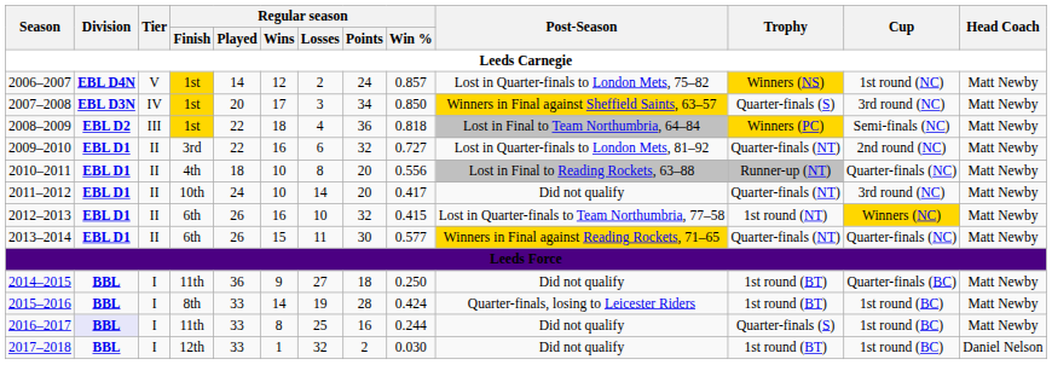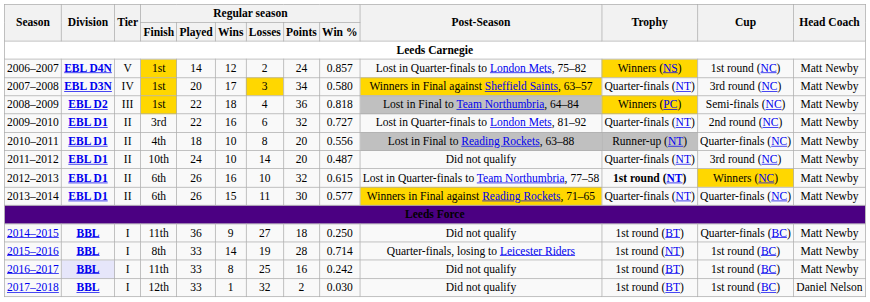 <table class="wikitable" style="font-size:100%;">
 <tr bgcolor="#efefef">
 <th rowspan="2">Season</th>
 <th rowspan="2">Division</th>
 <th rowspan="2">Tier</th>
 <th colspan="6">Regular season</th>
 <th rowspan="2">Post-Season</th>
 <th rowspan="2">Trophy</th>
 <th rowspan="2">Cup</th>
 <th rowspan="2">Head Coach</th>
 </tr>
 <tr>
 <th>Finish</th>
 <th>Played</th>
 <th>Wins</th>
 <th>Losses</th>
 <th>Points</th>
 <th>Win %</th>
 </tr>
 <tr>
 <td colspan="13" align=center bgcolor="white"><span><strong>Leeds Carnegie</strong></span></td>
 </tr>
 <tr>
 <td style="text-align:center;">2006–2007</td>
 <td style="text-align:center;"><strong><a href='#'>EBL D4N</a></strong></td>
 <td style="text-align:center;">V</td>
 <td style="text-align:center;" bgcolor=gold>1st</td>
 <td style="text-align:center;">14</td>
 <td style="text-align:center;">12</td>
 <td style="text-align:center;">2</td>
 <td style="text-align:center;">24</td>
 <td style="text-align:center;">0.857</td>
 <td style="text-align:center;">Lost in Quarter-finals to <a href='#'>London Mets</a>, 75–82</td>
 <td style="text-align:center;" bgcolor=gold>Winners (<a href='#'>NS</a>)</td>
 <td style="text-align:center;">1st round (<a href='#'>NC</a>)</td>
 <td style="text-align:center;">Matt Newby</td>
 </tr>
 <tr>
 <td style="text-align:center;">2007–2008</td>
 <td style="text-align:center;"><strong><a href='#'>EBL D3N</a></strong></td>
 <td style="text-align:center;">IV</td>
 <td style="text-align:center;" bgcolor=gold>1st</td>
 <td style="text-align:center;">20</td>
 <td style="text-align:center;">17</td>
-<td style="text-align:center;">3</td>
+<td style="background: gold; text-align:center;">3</td>
 <td style="text-align:center;">34</td>
-<td style="text-align:center;">0.850</td>
+<td style="text-align:center;">0.580</td>
 <td style="text-align:center;" bgcolor=gold>Winners in Final against <a href='#'>Sheffield Saints</a>, 63–57</td>
-<td style="text-align:center;">Quarter-finals (<a href='#'>S</a>)</td>
+<td style="text-align:center;">Quarter-finals (<a href='#'>NT</a>)</td>
 <td style="text-align:center;">3rd round (<a href='#'>NC</a>)</td>
 <td style="text-align:center;">Matt Newby</td>
 </tr>
 <tr>
 <td style="text-align:center;">2008–2009</td>
 <td style="text-align:center;"><strong><a href='#'>EBL D2</a></strong></td>
 <td style="text-align:center;">III</td>
 <td style="text-align:center;" bgcolor=gold>1st</td>
 <td style="text-align:center;">22</td>
 <td style="text-align:center;">18</td>
 <td style="text-align:center;">4</td>
 <td style="text-align:center;">36</td>
 <td style="text-align:center;">0.818</td>
 <td style="text-align:center;" bgcolor=silver>Lost in Final to <a href='#'>Team Northumbria</a>, 64–84</td>
 <td style="text-align:center;" bgcolor=gold>Winners (<a href='#'>PC</a>)</td>
 <td style="text-align:center;">Semi-finals (<a href='#'>NC</a>)</td>
 <td style="text-align:center;">Matt Newby</td>
 </tr>
 <tr>
 <td style="text-align:center;">2009–2010</td>
 <td style="text-align:center;"><strong><a href='#'>EBL D1</a></strong></td>
 <td style="text-align:center;">II</td>
 <td style="text-align:center;">3rd</td>
 <td style="text-align:center;">22</td>
 <td style="text-align:center;">16</td>
 <td style="text-align:center;">6</td>
 <td style="text-align:center;">32</td>
 <td style="text-align:center;">0.727</td>
 <td style="text-align:center;">Lost in Quarter-finals to <a href='#'>London Mets</a>, 81–92</td>
 <td style="text-align:center;">Quarter-finals (<a href='#'>NT</a>)</td>
 <td style="text-align:center;">2nd round (<a href='#'>NC</a>)</td>
 <td style="text-align:center;">Matt Newby</td>
 </tr>
 <tr>
 <td style="text-align:center;">2010–2011</td>
 <td style="text-align:center;"><strong><a href='#'>EBL D1</a></strong></td>
 <td style="text-align:center;">II</td>
 <td style="text-align:center;">4th</td>
 <td style="text-align:center;">18</td>
 <td style="text-align:center;">10</td>
 <td style="text-align:center;">8</td>
 <td style="text-align:center;">20</td>
 <td style="text-align:center;">0.556</td>
 <td style="text-align:center;" bgcolor=silver>Lost in Final to <a href='#'>Reading Rockets</a>, 63–88</td>
 <td style="text-align:center;" bgcolor=silver>Runner-up (<a href='#'>NT</a>)</td>
 <td style="text-align:center;">Quarter-finals (<a href='#'>NC</a>)</td>
 <td style="text-align:center;">Matt Newby</td>
 </tr>
 <tr>
 <td style="text-align:center;">2011–2012</td>
 <td style="text-align:center;"><strong><a href='#'>EBL D1</a></strong></td>
 <td style="text-align:center;">II</td>
 <td style="text-align:center;">10th</td>
 <td style="text-align:center;">24</td>
 <td style="text-align:center;">10</td>
 <td style="text-align:center;">14</td>
 <td style="text-align:center;">20</td>
-<td style="text-align:center;">0.417</td>
+<td style="text-align:center;">0.487</td>
 <td style="text-align:center;">Did not qualify</td>
 <td style="text-align:center;">Quarter-finals (<a href='#'>NT</a>)</td>
 <td style="text-align:center;">3rd round (<a href='#'>NC</a>)</td>
 <td style="text-align:center;">Matt Newby</td>
 </tr>
 <tr>
 <td style="text-align:center;">2012–2013</td>
 <td style="text-align:center;"><strong><a href='#'>EBL D1</a></strong></td>
 <td style="text-align:center;">II</td>
 <td style="text-align:center;">6th</td>
 <td style="text-align:center;">26</td>
 <td style="text-align:center;">16</td>
 <td style="text-align:center;">10</td>
 <td style="text-align:center;">32</td>
-<td style="text-align:center;">0.415</td>
+<td style="text-align:center;">0.615</td>
 <td style="text-align:center;">Lost in Quarter-finals to <a href='#'>Team Northumbria</a>, 77–58</td>
-<td style="text-align:center;">1st round (<a href='#'>NT</a>)</td>
+<td style="text-align:center;"><strong>1st round (<a href='#'>NT</a>)</strong></td>
 <td style="text-align:center;" bgcolor=gold>Winners (<a href='#'>NC</a>)</td>
 <td style="text-align:center;">Matt Newby</td>
 </tr>
 <tr>
 <td style="text-align:center;">2013–2014</td>
 <td style="text-align:center;"><strong><a href='#'>EBL D1</a></strong></td>
 <td style="text-align:center;">II</td>
 <td style="text-align:center;">6th</td>
 <td style="text-align:center;">26</td>
 <td style="text-align:center;">15</td>
 <td style="text-align:center;">11</td>
 <td style="text-align:center;">30</td>
 <td style="text-align:center;">0.577</td>
 <td style="text-align:center;" bgcolor=gold>Winners in Final against <a href='#'>Reading Rockets</a>, 71–65</td>
 <td style="text-align:center;">Quarter-finals (<a href='#'>NT</a>)</td>
 <td style="text-align:center;">Quarter-finals (<a href='#'>NC</a>)</td>
 <td style="text-align:center;">Matt Newby</td>
 </tr>
 <tr>
 <td colspan="13" align=center bgcolor="#4B0082"><span><strong>Leeds Force</strong></span></td>
 </tr>
 <tr>
 <td style="text-align:center;"><a href='#'>2014–2015</a></td>
 <td style="text-align:center;"><strong><a href='#'>BBL</a></strong></td>
 <td style="text-align:center;">I</td>
 <td style="text-align:center;">11th</td>
 <td style="text-align:center;">36</td>
 <td style="text-align:center;">9</td>
 <td style="text-align:center;">27</td>
 <td style="text-align:center;">18</td>
 <td style="text-align:center;">0.250</td>
 <td style="text-align:center;">Did not qualify</td>
 <td style="text-align:center;">1st round (<a href='#'>BT</a>)</td>
 <td style="text-align:center;">Quarter-finals (<a href='#'>BC</a>)</td>
 <td style="text-align:center;">Matt Newby</td>
 </tr>
 <tr>
 <td style="text-align:center;"><a href='#'>2015–2016</a></td>
 <td style="text-align:center;"><strong><a href='#'>BBL</a></strong></td>
 <td style="text-align:center;">I</td>
 <td style="text-align:center;">8th</td>
 <td style="text-align:center;">33</td>
 <td style="text-align:center;">14</td>
 <td style="text-align:center;">19</td>
 <td style="text-align:center;">28</td>
-<td style="text-align:center;">0.424</td>
+<td style="text-align:center;">0.714</td>
 <td style="text-align:center;">Quarter-finals, losing to <a href='#'>Leicester Riders</a></td>
-<td style="text-align:center;">1st round (<a href='#'>BT</a>)</td>
+<td style="text-align:center;">1st round (<a href='#'>NT</a>)</td>
 <td style="text-align:center;">1st round (<a href='#'>BC</a>)</td>
 <td style="text-align:center;">Matt Newby</td>
 </tr>
 <tr>
 <td style="text-align:center;"><a href='#'>2016–2017</a></td>
 <td style="background: lavender; text-align:center;"><strong><a href='#'>BBL</a></strong></td>
 <td style="text-align:center;">I</td>
 <td style="text-align:center;">11th</td>
 <td style="text-align:center;">33</td>
 <td style="text-align:center;">8</td>
 <td style="text-align:center;">25</td>
 <td style="text-align:center;">16</td>
-<td style="text-align:center;">0.244</td>
+<td style="text-align:center;">0.242</td>
 <td style="text-align:center;">Did not qualify</td>
-<td style="text-align:center;">Quarter-finals (<a href='#'>S</a>)</td>
+<td style="text-align:center;">1st round (<a href='#'>BT</a>)</td>
 <td style="text-align:center;">1st round (<a href='#'>BC</a>)</td>
 <td style="text-align:center;">Matt Newby</td>
 </tr>
 <tr>
 <td style="text-align:center;"><a href='#'>2017–2018</a></td>
 <td style="text-align:center;"><strong><a href='#'>BBL</a></strong></td>
 <td style="text-align:center;">I</td>
 <td style="text-align:center;">12th</td>
 <td style="text-align:center;">33</td>
 <td style="text-align:center;">1</td>
 <td style="text-align:center;">32</td>
 <td style="text-align:center;">2</td>
 <td style="text-align:center;">0.030</td>
 <td style="text-align:center;">Did not qualify</td>
 <td style="text-align:center;">1st round (<a href='#'>BT</a>)</td>
 <td style="text-align:center;">1st round (<a href='#'>BC</a>)</td>
 <td style="text-align:center;">Daniel Nelson</td>
 </tr>
 </table>
